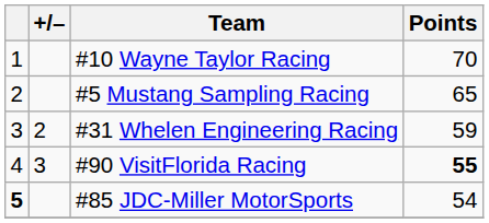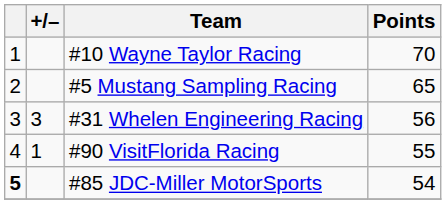 <table class="wikitable" style="font-size: 95%;">
 <tr>
 <th scope="col"></th>
 <th scope="col">+/–</th>
 <th scope="col">Team</th>
 <th scope="col">Points</th>
 </tr>
 <tr>
 <td align=center>1</td>
 <td align="left"></td>
 <td> #10 <a href='#'>Wayne Taylor Racing</a></td>
 <td align=right>70</td>
 </tr>
 <tr>
 <td align=center>2</td>
 <td align="left"></td>
 <td> #5 <a href='#'>Mustang Sampling Racing</a></td>
 <td align=right>65</td>
 </tr>
 <tr>
 <td align=center>3</td>
-<td align="left"> 2</td>
+<td align="left"> 3</td>
 <td> #31 <a href='#'>Whelen Engineering Racing</a></td>
-<td align=right>59</td>
+<td align=right>56</td>
 </tr>
 <tr>
 <td align=center>4</td>
-<td align="left"> 3</td>
+<td align="left"> 1</td>
 <td>  #90 <a href='#'>VisitFlorida Racing</a></td>
-<td align=right><strong>55</strong></td>
+<td align=right>55</td>
 </tr>
 <tr>
 <td align=center><strong>5</strong></td>
 <td align="left"></td>
 <td> #85 <a href='#'>JDC-Miller MotorSports</a></td>
 <td align=right>54</td>
 </tr>
 <tr>
 </tr>
 </table>
